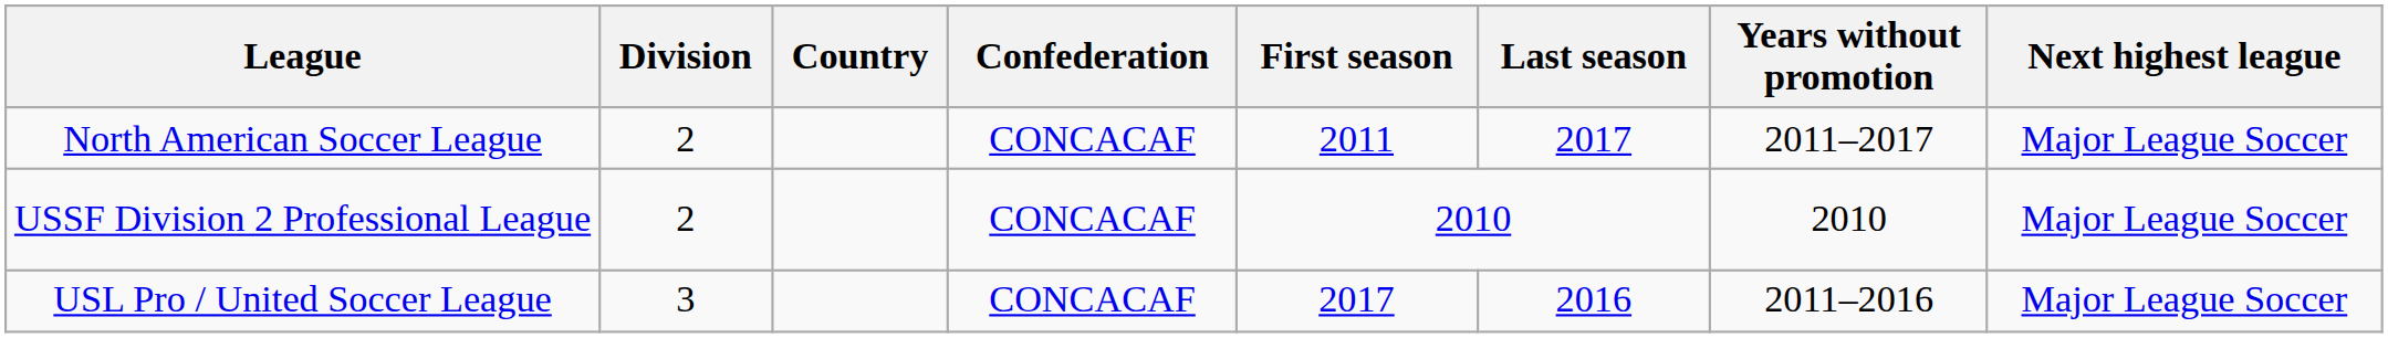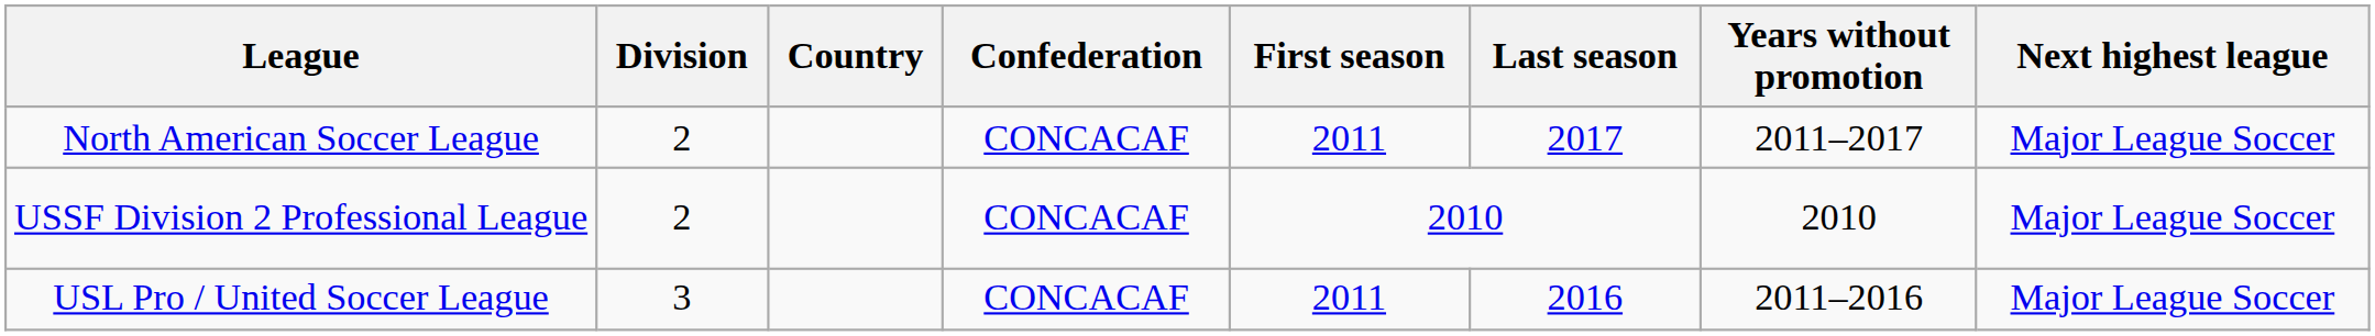 <table class="wikitable collapsible" style="text-align: center;">
 <tr>
 <th width=25%>League</th>
 <th>Division</th>
 <th>Country</th>
 <th>Confederation</th>
 <th>First season</th>
 <th>Last season</th>
 <th>Years without <br>promotion</th>
 <th>Next highest league</th>
 </tr>
 <tr>
 <td><a href='#'>North American Soccer League</a></td>
 <td>2</td>
 <td><br></td>
 <td><a href='#'>CONCACAF</a></td>
 <td><a href='#'>2011</a></td>
 <td><a href='#'>2017</a></td>
 <td>2011–2017</td>
 <td><a href='#'>Major League Soccer</a></td>
 </tr>
 <tr>
 <td><a href='#'>USSF Division 2 Professional League</a></td>
 <td>2</td>
 <td><br><br></td>
 <td><a href='#'>CONCACAF</a></td>
 <td colspan=2><a href='#'>2010</a></td>
 <td>2010</td>
 <td><a href='#'>Major League Soccer</a></td>
 </tr>
 <tr>
 <td><a href='#'>USL Pro / United Soccer League</a></td>
 <td>3</td>
 <td><br></td>
 <td><a href='#'>CONCACAF</a></td>
-<td><a href='#'>2017</a></td>
+<td><a href='#'>2011</a></td>
 <td><a href='#'>2016</a></td>
 <td>2011–2016</td>
 <td><a href='#'>Major League Soccer</a></td>
 </tr>
 </table>
